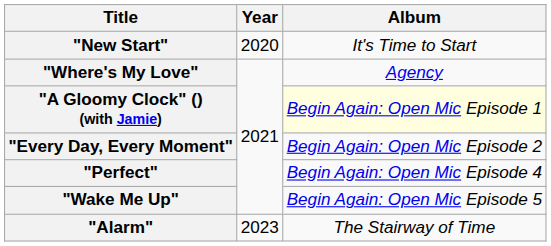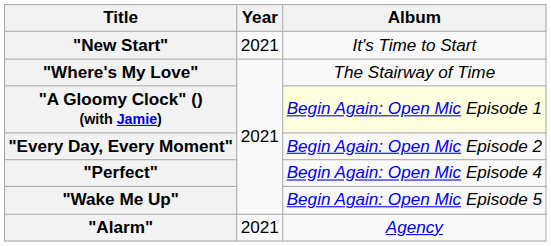 <table class="wikitable plainrowheaders" style="text-align:center;">
 <tr>
 <th scope="col">Title</th>
 <th scope="col">Year</th>
 <th scope="col">Album</th>
 </tr>
 <tr>
 <th scope="row">"New Start"</th>
-<td>2020</td>
+<td>2021</td>
 <td><em>It's Time to Start</em></td>
 </tr>
 <tr>
 <th scope="row">"Where's My Love"</th>
 <td rowspan="5">2021</td>
-<td><em><a href='#'>Agency</a></em></td>
+<td><em>The Stairway of Time</em></td>
 </tr>
 <tr>
 <th scope="row">"A Gloomy Clock" ()<br><small>(with <a href='#'>Jamie</a>)</small></th>
 <td style="background: lightyellow;"><em><a href='#'>Begin Again: Open Mic</a> Episode 1</em></td>
 </tr>
 <tr>
 <th scope="row">"Every Day, Every Moment"</th>
 <td><em><a href='#'>Begin Again: Open Mic</a> Episode 2</em></td>
 </tr>
 <tr>
 <th scope="row">"Perfect"</th>
 <td><em><a href='#'>Begin Again: Open Mic</a> Episode 4</em></td>
 </tr>
 <tr>
 <th scope="row">"Wake Me Up"</th>
 <td><em><a href='#'>Begin Again: Open Mic</a> Episode 5</em></td>
 </tr>
 <tr>
 <th scope="row">"Alarm"</th>
-<td>2023</td>
-<td><em>The Stairway of Time</em></td>
+<td>2021</td>
+<td><em><a href='#'>Agency</a></em></td>
 </tr>
 </table>
